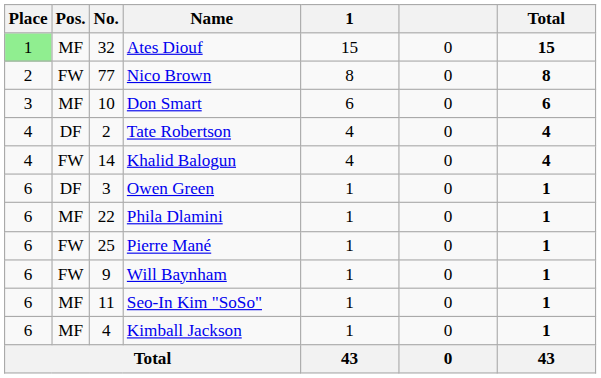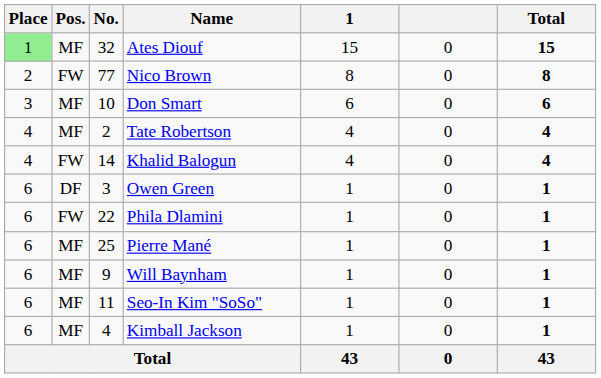 <table class="wikitable sortable" style="font-size: 95%; text-align: center;">
 <tr>
 <th width=20>Place</th>
 <th width=20>Pos.</th>
 <th width=20>No.</th>
 <th width=150>Name</th>
 <th width=80>1</th>
 <th width="80"></th>
 <th width="80"><strong>Total</strong></th>
 </tr>
 <tr>
 <td style="background: lightgreen;">1</td>
 <td>MF</td>
 <td>32</td>
 <td align="left"> <a href='#'>Ates Diouf</a></td>
 <td>15</td>
 <td>0</td>
 <td><strong>15</strong></td>
 </tr>
 <tr>
 <td>2</td>
 <td>FW</td>
 <td>77</td>
 <td align="left"> <a href='#'>Nico Brown</a></td>
 <td>8</td>
 <td>0</td>
 <td><strong>8</strong></td>
 </tr>
 <tr>
 <td>3</td>
 <td>MF</td>
 <td>10</td>
 <td align="left"> <a href='#'>Don Smart</a></td>
 <td>6</td>
 <td>0</td>
 <td><strong>6</strong></td>
 </tr>
 <tr>
 <td>4</td>
-<td>DF</td>
+<td>MF</td>
 <td>2</td>
 <td align="left"> <a href='#'>Tate Robertson</a></td>
 <td>4</td>
 <td>0</td>
 <td><strong>4</strong></td>
 </tr>
 <tr>
 <td>4</td>
 <td>FW</td>
 <td>14</td>
 <td align="left"> <a href='#'>Khalid Balogun</a></td>
 <td>4</td>
 <td>0</td>
 <td><strong>4</strong></td>
 </tr>
 <tr>
 <td>6</td>
 <td>DF</td>
 <td>3</td>
 <td align="left"> <a href='#'>Owen Green</a></td>
 <td>1</td>
 <td>0</td>
 <td><strong>1</strong></td>
 </tr>
 <tr>
 <td>6</td>
-<td>MF</td>
+<td>FW</td>
 <td>22</td>
 <td align="left"> <a href='#'>Phila Dlamini</a></td>
 <td>1</td>
 <td>0</td>
 <td><strong>1</strong></td>
 </tr>
 <tr>
 <td>6</td>
-<td>FW</td>
+<td>MF</td>
 <td>25</td>
 <td align="left"> <a href='#'>Pierre Mané</a></td>
 <td>1</td>
 <td>0</td>
 <td><strong>1</strong></td>
 </tr>
 <tr>
 <td>6</td>
-<td>FW</td>
+<td>MF</td>
 <td>9</td>
 <td align="left"> <a href='#'>Will Baynham</a></td>
 <td>1</td>
 <td>0</td>
 <td><strong>1</strong></td>
 </tr>
 <tr>
 <td>6</td>
 <td>MF</td>
 <td>11</td>
 <td align="left"> <a href='#'>Seo-In Kim "SoSo"</a></td>
 <td>1</td>
 <td>0</td>
 <td><strong>1</strong></td>
 </tr>
 <tr>
 <td>6</td>
 <td>MF</td>
 <td>4</td>
 <td align="left"> <a href='#'>Kimball Jackson</a></td>
 <td>1</td>
 <td>0</td>
 <td><strong>1</strong></td>
 </tr>
 <tr>
 <th colspan="4">Total</th>
 <th>43</th>
 <th>0</th>
 <th>43</th>
 </tr>
 </table>
